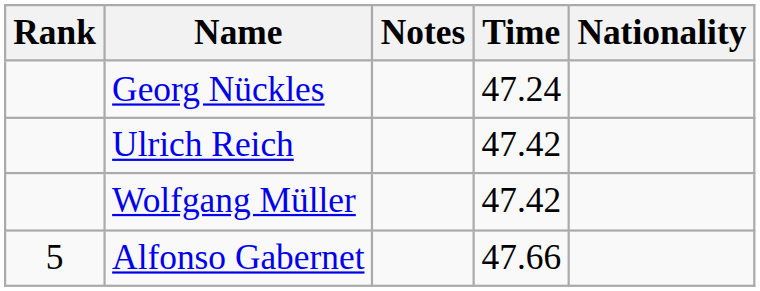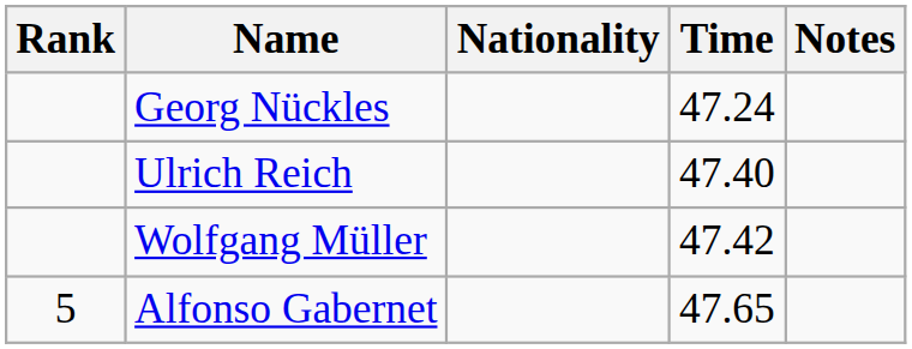 <table class="wikitable sortable" style="text-align:center">
 <tr>
 <th>Rank</th>
 <th>Name</th>
+<th>Nationality</th>
+<th>Time</th>
 <th>Notes</th>
-<th>Time</th>
-<th>Nationality</th>
 </tr>
 <tr>
 <td></td>
 <td align="left"><a href='#'>Georg Nückles</a></td>
+<td align=left></td>
+<td>47.24</td>
 <td></td>
-<td>47.24</td>
-<td align=left></td>
 </tr>
 <tr>
 <td></td>
 <td align="left"><a href='#'>Ulrich Reich</a></td>
+<td align=left></td>
+<td>47.40</td>
 <td></td>
-<td>47.42</td>
-<td align=left></td>
 </tr>
 <tr>
 <td></td>
 <td align="left"><a href='#'>Wolfgang Müller</a></td>
+<td align=left></td>
+<td>47.42</td>
 <td></td>
-<td>47.42</td>
-<td align=left></td>
 </tr>
 <tr>
 <td>5</td>
 <td align="left"><a href='#'>Alfonso Gabernet</a></td>
+<td align=left></td>
+<td>47.65</td>
 <td></td>
-<td>47.66</td>
-<td align=left></td>
 </tr>
 </table>
